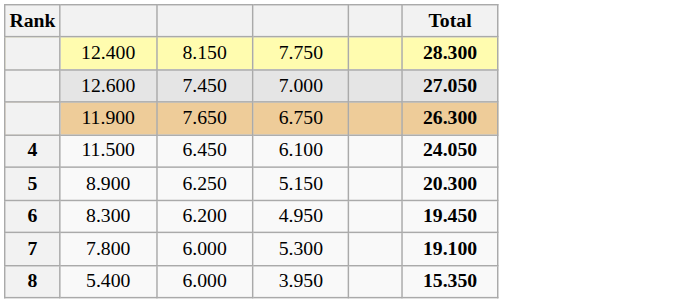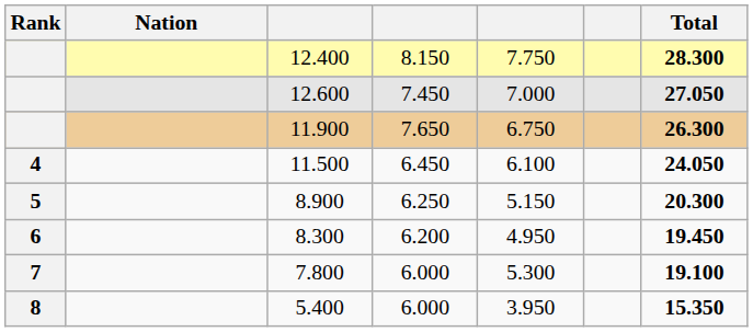 <table class="wikitable sortable" style="text-align:center; font-size:85%">
 <tr>
 <th scope="col" style="width:25px;">Rank</th>
+<th scope="col" style="width:120px;">Nation</th>
 <th scope="col" style="width:60px;"></th>
 <th scope="col" style="width:60px;"></th>
 <th scope="col" style="width:60px;"></th>
 <th scope="col" style="width:30px;"></th>
 <th scope="col" style="width:60px;">Total</th>
 </tr>
 <tr bgcolor="fffcaf">
 <th scope="row"></th>
+<td align="left"></td>
 <td>12.400</td>
 <td>8.150</td>
 <td>7.750</td>
 <td></td>
 <td><strong>28.300</strong></td>
 </tr>
 <tr bgcolor="e5e5e5">
 <th scope="row"></th>
+<td align="left"></td>
 <td>12.600</td>
 <td>7.450</td>
 <td>7.000</td>
 <td></td>
 <td><strong>27.050</strong></td>
 </tr>
 <tr bgcolor="eecc99">
 <th scope="row"></th>
+<td align="left"></td>
 <td>11.900</td>
 <td>7.650</td>
 <td>6.750</td>
 <td></td>
 <td><strong>26.300</strong></td>
 </tr>
 <tr>
 <th scope="row">4</th>
+<td align="left"></td>
 <td>11.500</td>
 <td>6.450</td>
 <td>6.100</td>
 <td></td>
 <td><strong>24.050</strong></td>
 </tr>
 <tr>
 <th scope="row">5</th>
+<td align="left"></td>
 <td>8.900</td>
 <td>6.250</td>
 <td>5.150</td>
 <td></td>
 <td><strong>20.300</strong></td>
 </tr>
 <tr>
 <th scope="row">6</th>
+<td align="left"></td>
 <td>8.300</td>
 <td>6.200</td>
 <td>4.950</td>
 <td></td>
 <td><strong>19.450</strong></td>
 </tr>
 <tr>
 <th scope="row">7</th>
+<td align="left"></td>
 <td>7.800</td>
 <td>6.000</td>
 <td>5.300</td>
 <td></td>
 <td><strong>19.100</strong></td>
 </tr>
 <tr>
 <th scope="row">8</th>
+<td align="left"></td>
 <td>5.400</td>
 <td>6.000</td>
 <td>3.950</td>
 <td></td>
 <td><strong>15.350</strong></td>
 </tr>
 </table>
